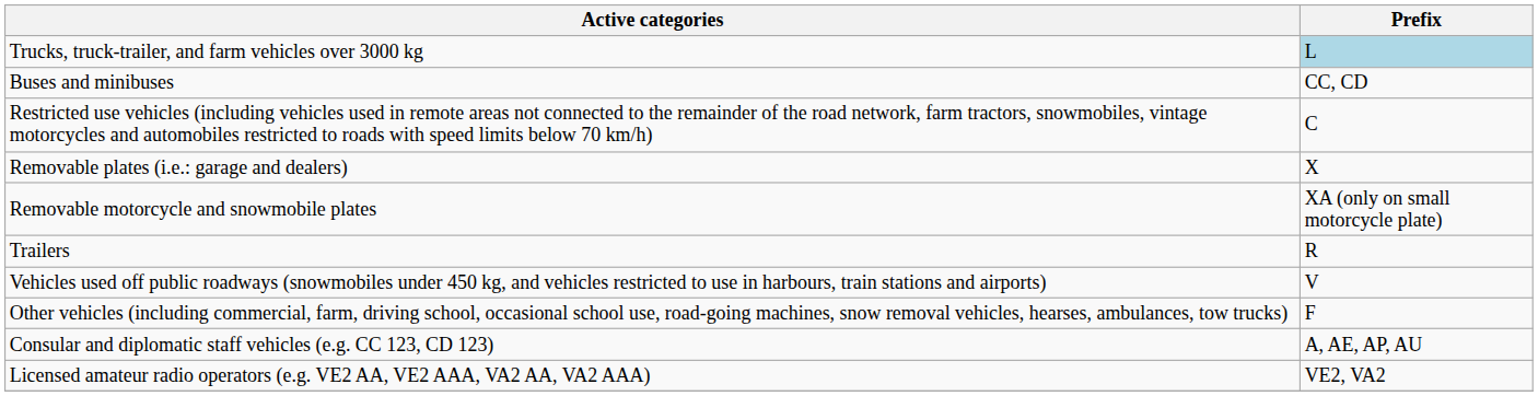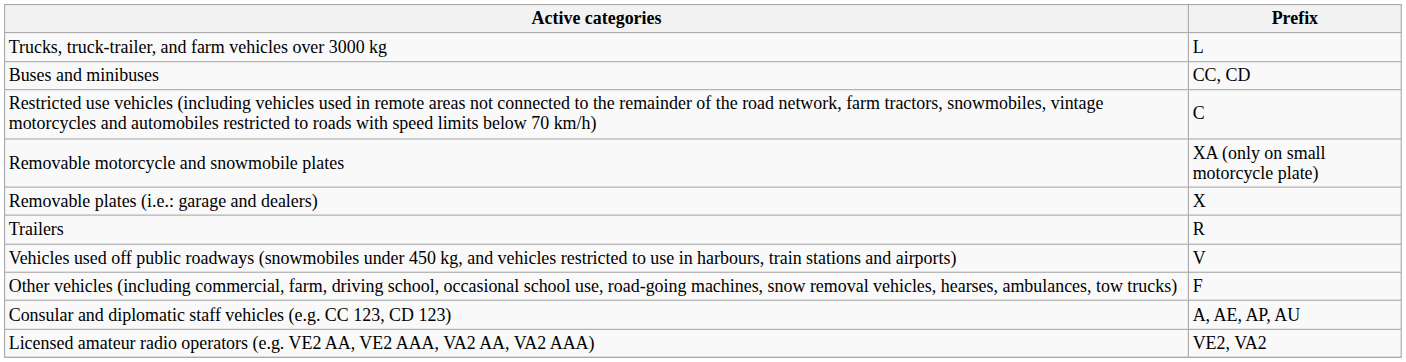 <table class="wikitable">
 <tr>
 <th>Active categories</th>
 <th>Prefix</th>
 </tr>
 <tr>
 <td>Trucks, truck-trailer, and farm vehicles over 3000 kg</td>
-<td style="background: lightblue;">L</td>
+<td>L</td>
 </tr>
 <tr>
 <td>Buses and minibuses</td>
 <td>CC, CD</td>
 </tr>
 <tr>
 <td>Restricted use vehicles (including vehicles used in remote areas not connected to the remainder of the road network, farm tractors, snowmobiles, vintage motorcycles and automobiles restricted to roads with speed limits below 70 km/h)</td>
 <td>C</td>
 </tr>
 <tr>
+<td>Removable motorcycle and snowmobile plates</td>
+<td>XA (only on small motorcycle plate)</td>
+</tr>
+<tr>
 <td>Removable plates (i.e.: garage and dealers)</td>
 <td>X</td>
-</tr>
-<tr>
-<td>Removable motorcycle and snowmobile plates</td>
-<td>XA (only on small motorcycle plate)</td>
 </tr>
 <tr>
 <td>Trailers</td>
 <td>R</td>
 </tr>
 <tr>
 <td>Vehicles used off public roadways (snowmobiles under 450 kg, and vehicles restricted to use in harbours, train stations and airports)</td>
 <td>V</td>
 </tr>
 <tr>
 <td>Other vehicles (including commercial, farm, driving school, occasional school use, road-going machines, snow removal vehicles, hearses, ambulances, tow trucks)</td>
 <td>F</td>
 </tr>
 <tr>
 <td>Consular and diplomatic staff vehicles (e.g. CC 123, CD 123)</td>
 <td>A, AE, AP, AU</td>
 </tr>
 <tr>
 <td>Licensed amateur radio operators  (e.g. VE2 AA, VE2 AAA, VA2 AA, VA2 AAA)</td>
 <td>VE2, VA2</td>
 </tr>
 <tr>
 </tr>
 </table>
